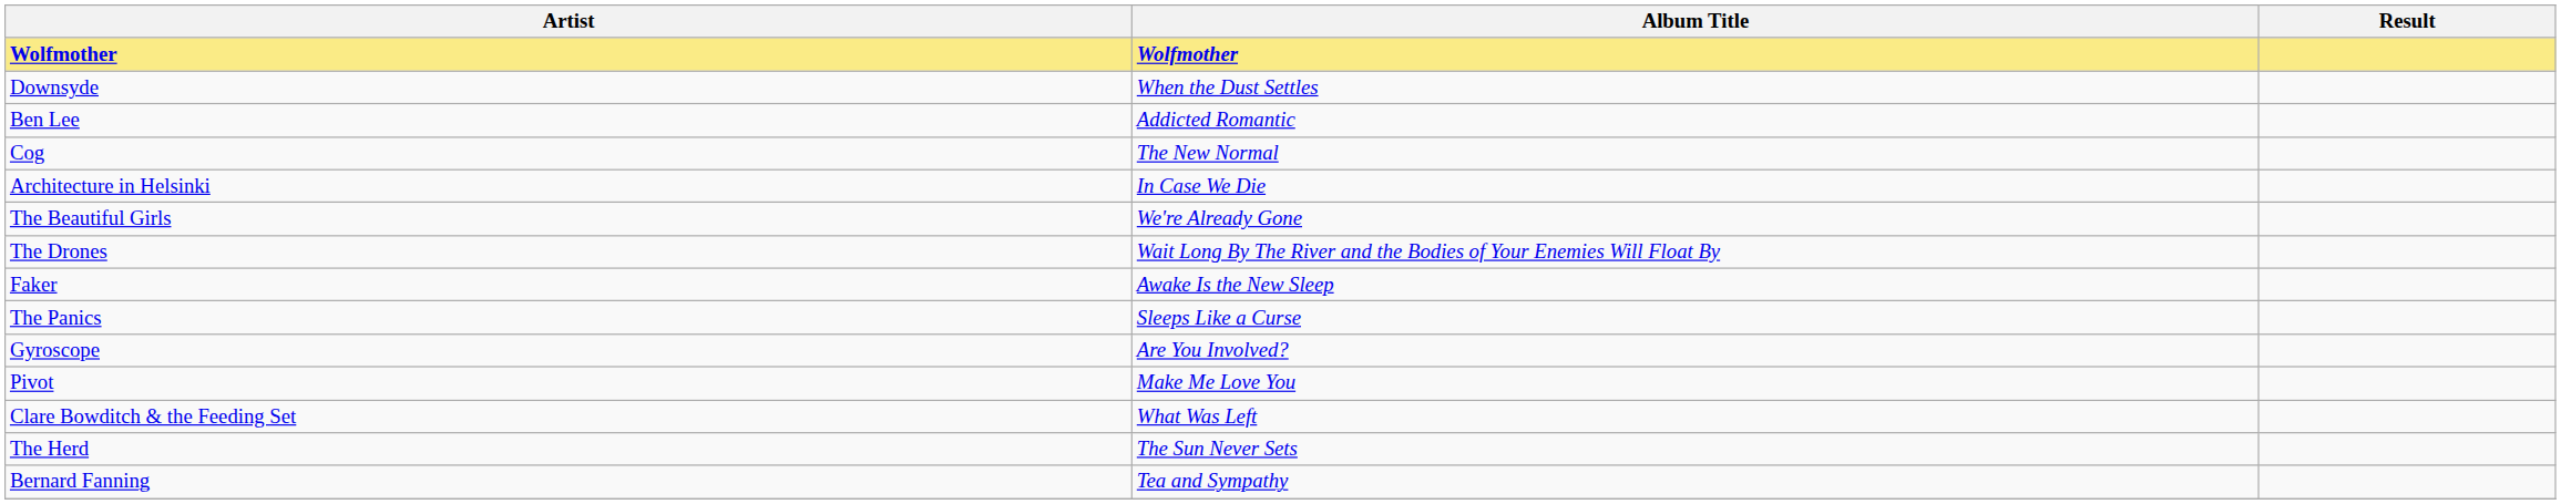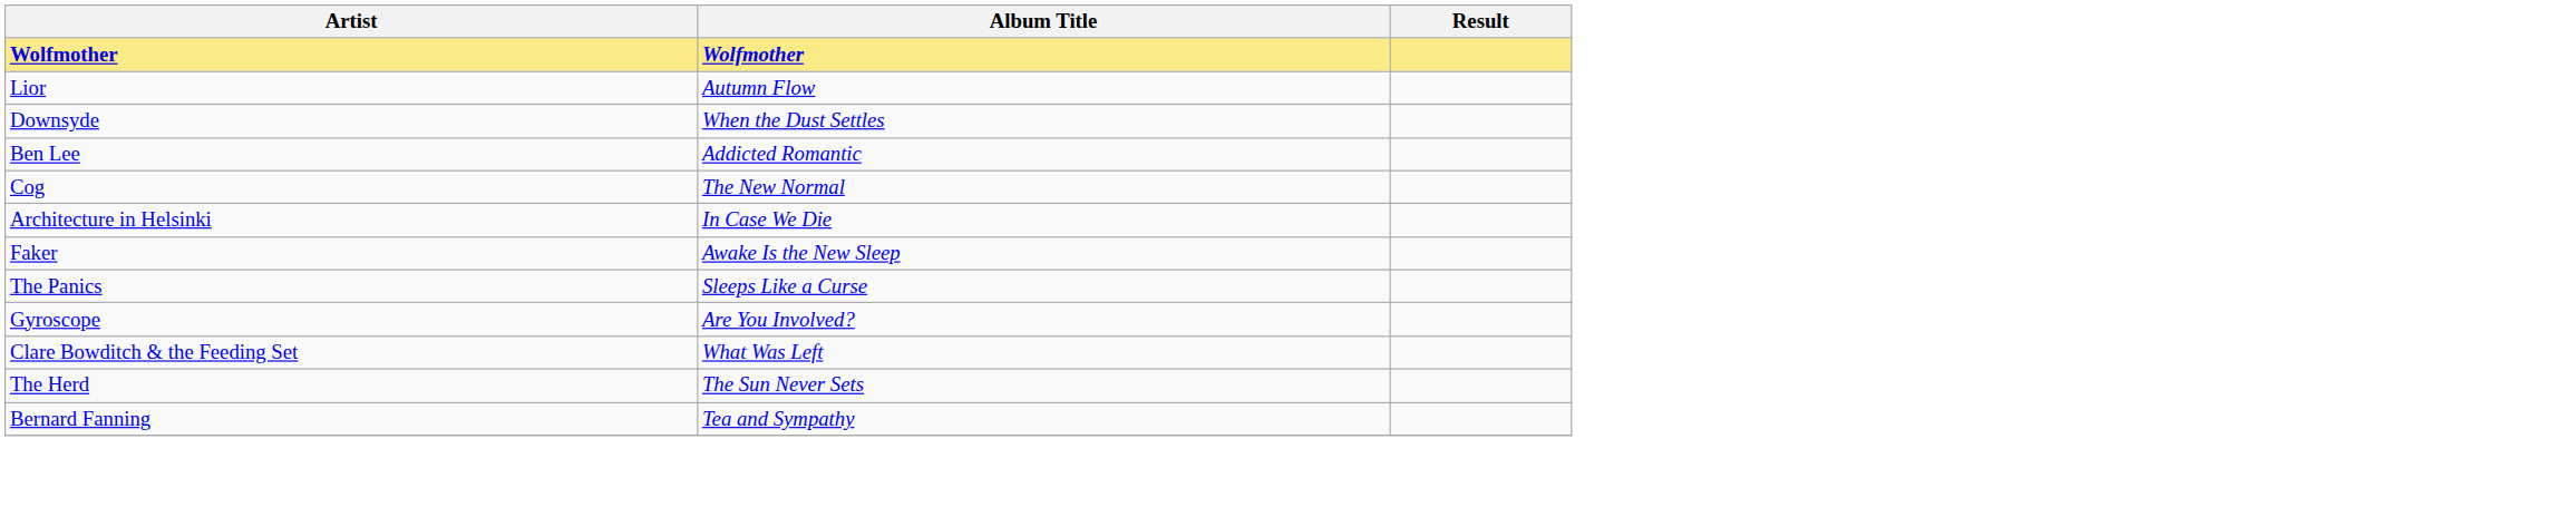 <table class="sortable wikitable">
 <tr>
 <th width="19%">Artist</th>
 <th width="19%">Album Title</th>
 <th width="5%">Result</th>
 </tr>
 <tr style="background:#FAEB86">
 <td><strong><a href='#'>Wolfmother</a></strong></td>
 <td><strong><em><a href='#'>Wolfmother</a></em></strong></td>
+<td></td>
+</tr>
+<tr>
+<td><a href='#'>Lior</a></td>
+<td><em><a href='#'>Autumn Flow</a></em></td>
 <td></td>
 </tr>
 <tr>
 <td><a href='#'>Downsyde</a></td>
 <td><em><a href='#'>When the Dust Settles</a></em></td>
 <td></td>
 </tr>
 <tr>
 <td><a href='#'>Ben Lee</a></td>
 <td><em><a href='#'>Addicted Romantic</a></em></td>
 <td></td>
 </tr>
 <tr>
 <td><a href='#'>Cog</a></td>
 <td><em><a href='#'>The New Normal</a></em></td>
 <td></td>
 </tr>
 <tr>
 <td><a href='#'>Architecture in Helsinki</a></td>
 <td><em><a href='#'>In Case We Die</a></em></td>
 <td></td>
 </tr>
 <tr>
-<td><a href='#'>The Beautiful Girls</a></td>
-<td><em><a href='#'>We're Already Gone</a></em></td>
-<td></td>
-</tr>
-<tr>
-<td><a href='#'>The Drones</a></td>
-<td><em><a href='#'>Wait Long By The River and the Bodies of Your Enemies Will Float By</a></em></td>
-<td></td>
-</tr>
-<tr>
 <td><a href='#'>Faker</a></td>
 <td><em><a href='#'>Awake Is the New Sleep</a></em></td>
 <td></td>
 </tr>
 <tr>
 <td><a href='#'>The Panics</a></td>
 <td><em><a href='#'>Sleeps Like a Curse</a></em></td>
 <td></td>
 </tr>
 <tr>
 <td><a href='#'>Gyroscope</a></td>
 <td><em><a href='#'>Are You Involved?</a></em></td>
-<td></td>
-</tr>
-<tr>
-<td><a href='#'>Pivot</a></td>
-<td><em><a href='#'>Make Me Love You</a></em></td>
 <td></td>
 </tr>
 <tr>
 <td><a href='#'>Clare Bowditch & the Feeding Set</a></td>
 <td><em><a href='#'>What Was Left</a></em></td>
 <td></td>
 </tr>
 <tr>
 <td><a href='#'>The Herd</a></td>
 <td><em><a href='#'>The Sun Never Sets</a></em></td>
 <td></td>
 </tr>
 <tr>
 <td><a href='#'>Bernard Fanning</a></td>
 <td><em><a href='#'>Tea and Sympathy</a></em></td>
 <td></td>
 </tr>
 <tr>
 </tr>
 </table>
